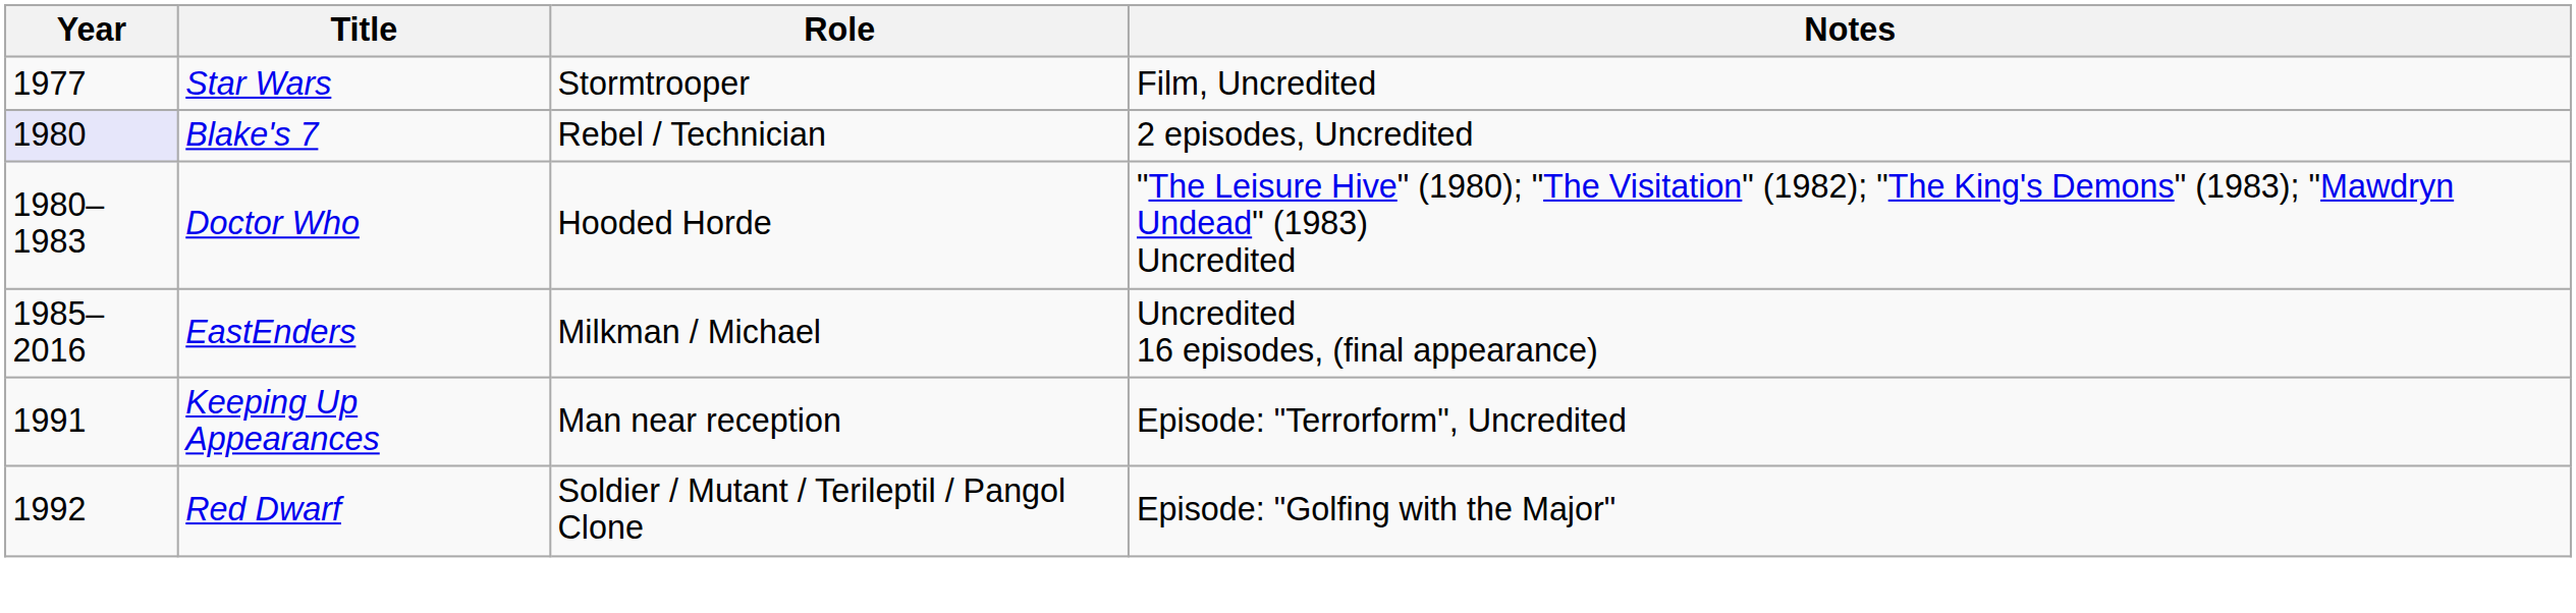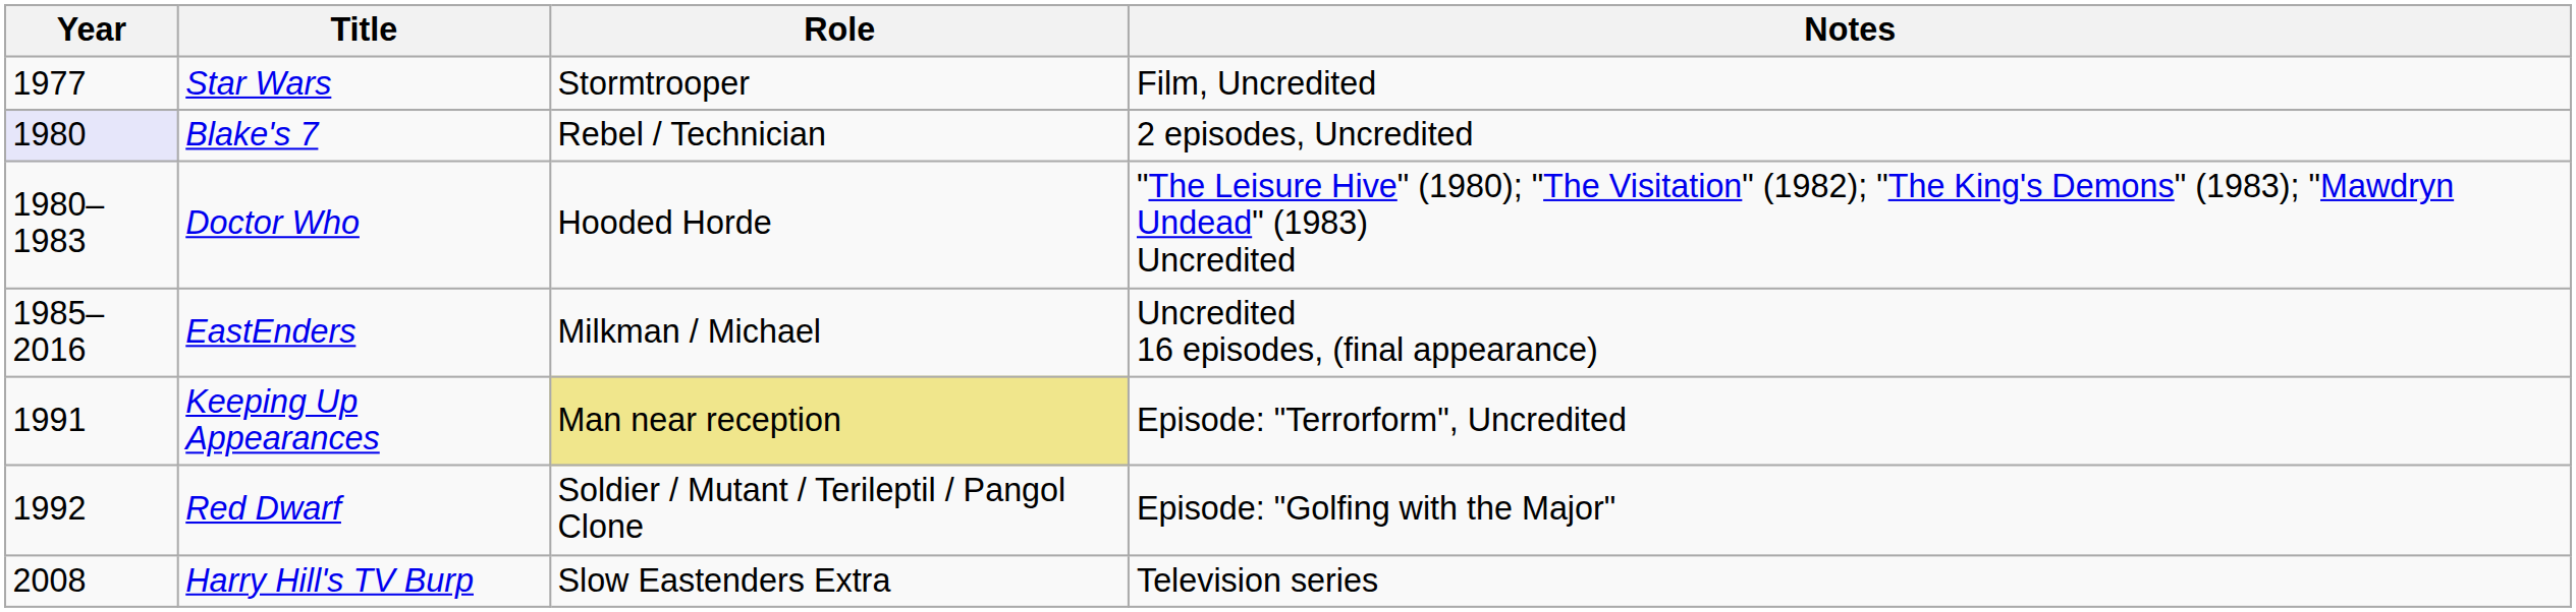 <table class="wikitable sortable">
 <tr>
 <th>Year</th>
 <th>Title</th>
 <th>Role</th>
 <th class="unsortable">Notes</th>
 </tr>
 <tr>
 <td>1977</td>
 <td><em><a href='#'>Star Wars</a></em></td>
 <td>Stormtrooper</td>
 <td>Film, Uncredited</td>
 </tr>
 <tr>
 <td style="background: lavender;">1980</td>
 <td><em><a href='#'>Blake's 7</a></em></td>
 <td>Rebel / Technician</td>
 <td>2 episodes, Uncredited</td>
 </tr>
 <tr>
 <td>1980–1983</td>
 <td><em><a href='#'>Doctor Who</a></em></td>
 <td>Hooded Horde</td>
 <td>"<a href='#'>The Leisure Hive</a>" (1980); "<a href='#'>The Visitation</a>" (1982); "<a href='#'>The King's Demons</a>" (1983); "<a href='#'>Mawdryn Undead</a>" (1983)<br>Uncredited</td>
 </tr>
 <tr>
 <td>1985–2016</td>
 <td><em><a href='#'>EastEnders</a></em></td>
 <td>Milkman / Michael</td>
 <td>Uncredited<br>16 episodes, (final appearance)</td>
 </tr>
 <tr>
 <td>1991</td>
 <td><em><a href='#'>Keeping Up Appearances</a></em></td>
-<td>Man near reception</td>
+<td style="background: khaki;">Man near reception</td>
 <td>Episode: "Terrorform", Uncredited</td>
 </tr>
 <tr>
 <td>1992</td>
 <td><em><a href='#'>Red Dwarf</a></em></td>
 <td>Soldier / Mutant / Terileptil / Pangol Clone</td>
 <td>Episode: "Golfing with the Major"</td>
 </tr>
+<tr>
+<td>2008</td>
+<td><em><a href='#'>Harry Hill's TV Burp</a></em></td>
+<td>Slow Eastenders Extra</td>
+<td>Television series</td>
+</tr>
 </table>
